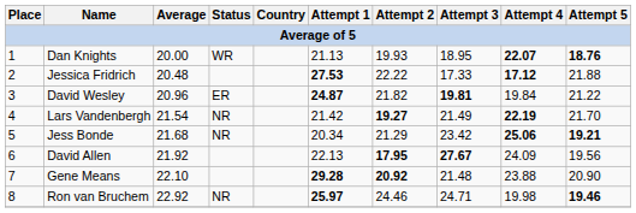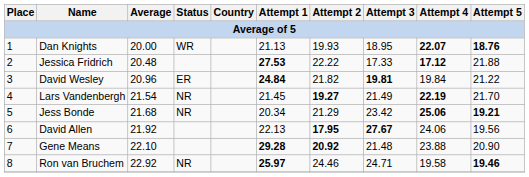 <table class="wikitable sortable">
 <tr>
 <th>Place</th>
 <th class="unsortable">Name</th>
 <th>Average</th>
 <th class="unsortable">Status</th>
 <th class="unsortable">Country</th>
 <th>Attempt 1</th>
 <th>Attempt 2</th>
 <th>Attempt 3</th>
 <th>Attempt 4</th>
 <th>Attempt 5</th>
 </tr>
 <tr>
 <th colspan="10" style="text-align:center; background:#C3D6EF;">Average of 5</th>
 </tr>
 <tr>
 <td>1</td>
 <td>Dan Knights</td>
 <td>20.00</td>
 <td>WR</td>
 <td></td>
 <td>21.13</td>
 <td>19.93</td>
 <td>18.95</td>
 <td><strong>22.07</strong></td>
 <td><strong>18.76</strong></td>
 </tr>
 <tr>
 <td>2</td>
 <td>Jessica Fridrich</td>
 <td>20.48</td>
 <td></td>
 <td></td>
 <td><strong>27.53</strong></td>
 <td>22.22</td>
 <td>17.33</td>
 <td><strong>17.12</strong></td>
 <td>21.88</td>
 </tr>
 <tr>
 <td>3</td>
 <td>David Wesley</td>
 <td>20.96</td>
 <td>ER</td>
 <td></td>
-<td><strong>24.87</strong></td>
+<td><strong>24.84</strong></td>
 <td>21.82</td>
 <td><strong>19.81</strong></td>
 <td>19.84</td>
 <td>21.22</td>
 </tr>
 <tr>
 <td>4</td>
 <td>Lars Vandenbergh</td>
 <td>21.54</td>
 <td>NR</td>
 <td></td>
-<td>21.42</td>
+<td>21.45</td>
 <td><strong>19.27</strong></td>
 <td>21.49</td>
 <td><strong>22.19 </strong></td>
 <td>21.70</td>
 </tr>
 <tr>
 <td>5</td>
 <td>Jess Bonde</td>
 <td>21.68</td>
 <td>NR</td>
 <td></td>
 <td>20.34</td>
 <td>21.29</td>
 <td>23.42</td>
 <td><strong>25.06</strong></td>
 <td><strong>19.21</strong></td>
 </tr>
 <tr>
 <td>6</td>
 <td>David Allen</td>
 <td>21.92</td>
 <td></td>
 <td></td>
 <td>22.13</td>
 <td><strong>17.95</strong></td>
 <td><strong>27.67</strong></td>
-<td>24.09</td>
+<td>24.06</td>
 <td>19.56</td>
 </tr>
 <tr>
 <td>7</td>
 <td>Gene Means</td>
 <td>22.10</td>
 <td></td>
 <td></td>
 <td><strong>29.28</strong></td>
 <td><strong>20.92</strong></td>
 <td>21.48</td>
 <td>23.88</td>
 <td>20.90</td>
 </tr>
 <tr>
 <td>8</td>
 <td>Ron van Bruchem</td>
 <td>22.92</td>
 <td>NR</td>
 <td></td>
 <td><strong>25.97</strong></td>
 <td>24.46</td>
 <td>24.71</td>
-<td>19.98</td>
+<td>19.58</td>
 <td><strong>19.46</strong></td>
 </tr>
 <tr>
 </tr>
 </table>
